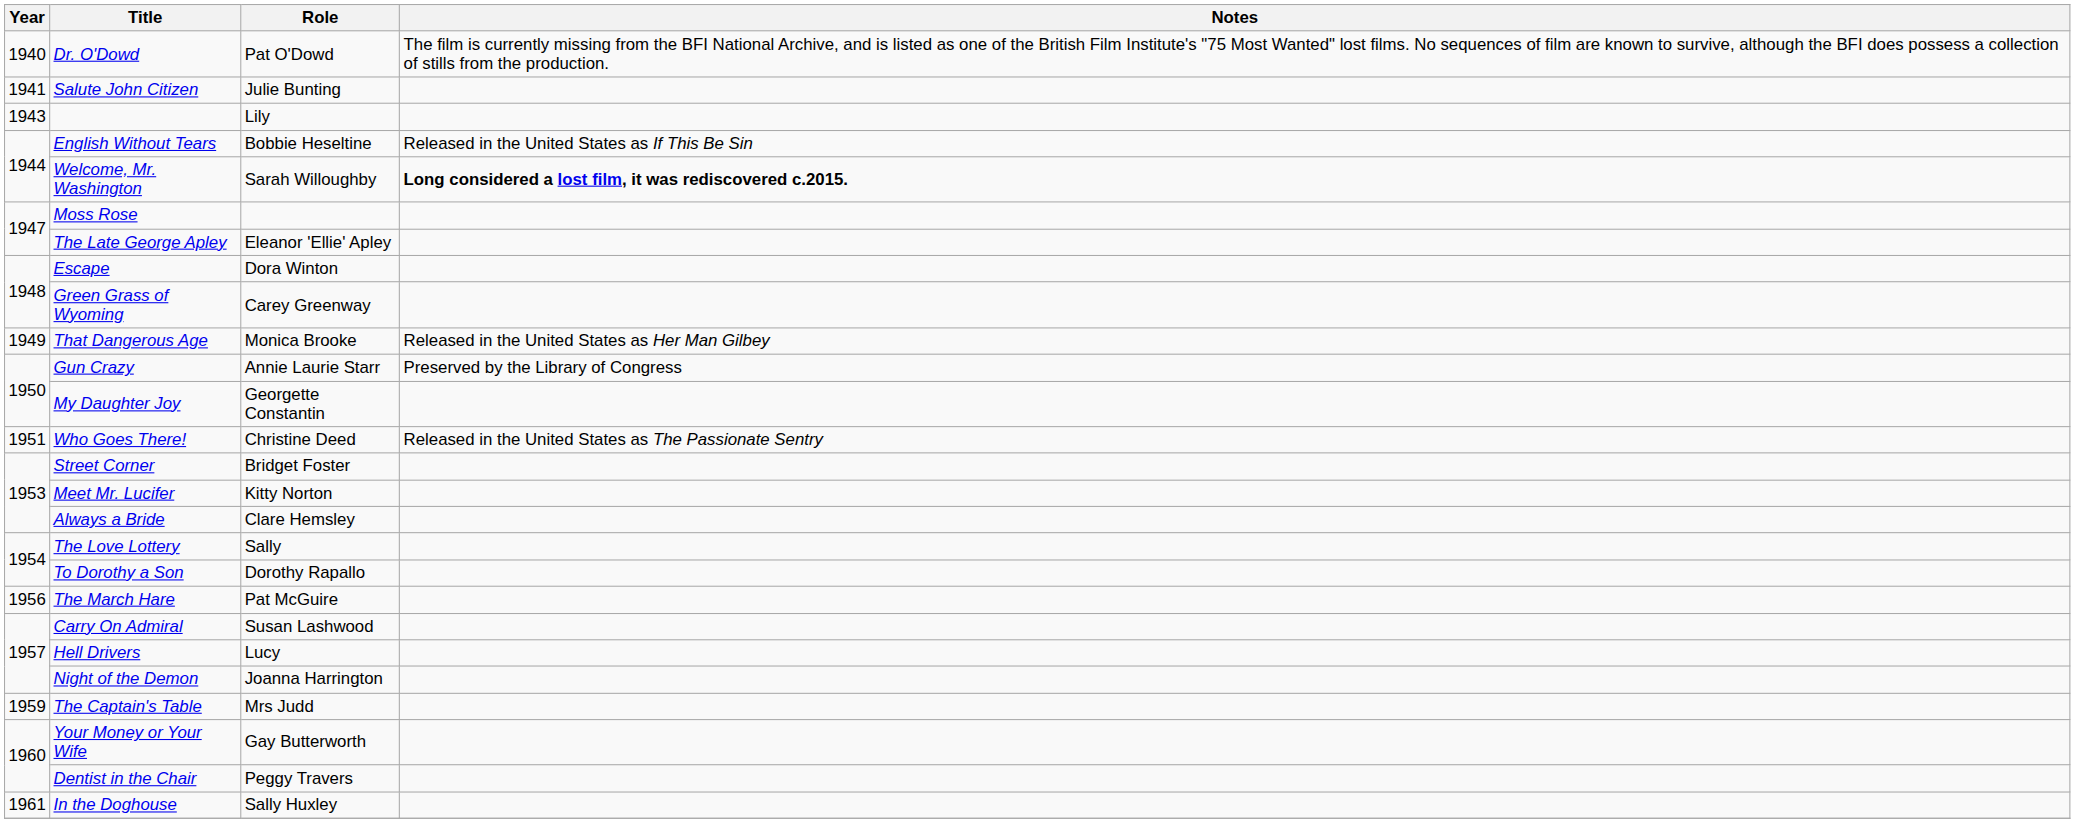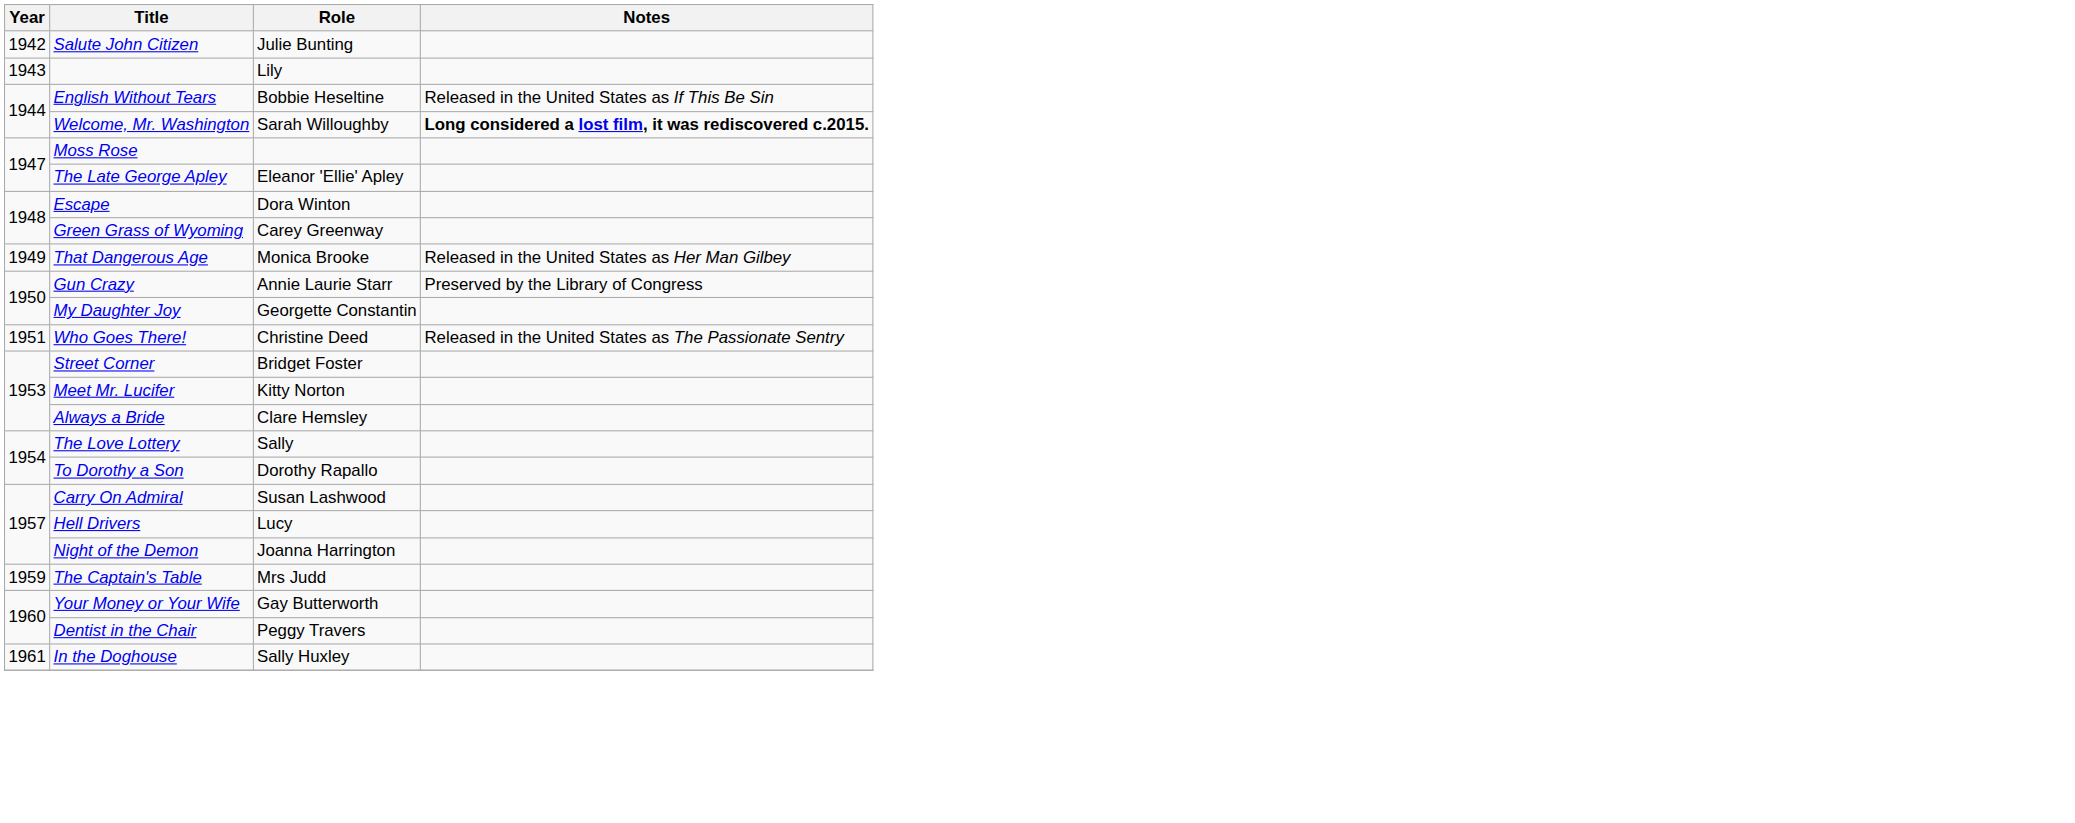 <table class="wikitable sortable">
 <tr>
 <th>Year</th>
 <th>Title</th>
 <th>Role</th>
 <th>Notes</th>
 </tr>
 <tr>
-<td>1940</td>
-<td><em><a href='#'>Dr. O'Dowd</a></em></td>
-<td>Pat O'Dowd</td>
-<td>The film is currently missing from the BFI National Archive, and is listed as one of the British Film Institute's "75 Most Wanted" lost films. No sequences of film are known to survive, although the BFI does possess a collection of stills from the production.</td>
-</tr>
-<tr>
-<td>1941</td>
+<td>1942</td>
 <td><em><a href='#'>Salute John Citizen</a></em></td>
 <td>Julie Bunting</td>
 <td></td>
 </tr>
 <tr>
 <td>1943</td>
 <td><em></em></td>
 <td>Lily</td>
 <td></td>
 </tr>
 <tr>
 <td rowspan=2>1944</td>
 <td><em><a href='#'>English Without Tears</a></em></td>
 <td>Bobbie Heseltine</td>
 <td>Released in the United States as <em>If This Be Sin</em></td>
 </tr>
 <tr>
 <td><em><a href='#'>Welcome, Mr. Washington</a></em></td>
 <td>Sarah Willoughby</td>
 <td><strong>Long considered a <a href='#'>lost film</a>, it was rediscovered c.2015.</strong></td>
 </tr>
 <tr>
 <td rowspan=2>1947</td>
 <td><em><a href='#'>Moss Rose</a></em></td>
 <td></td>
 <td></td>
 </tr>
 <tr>
 <td><em><a href='#'>The Late George Apley</a></em></td>
 <td>Eleanor 'Ellie' Apley</td>
 <td></td>
 </tr>
 <tr>
 <td rowspan=2>1948</td>
 <td><em><a href='#'>Escape</a></em></td>
 <td>Dora Winton</td>
 <td></td>
 </tr>
 <tr>
 <td><em><a href='#'>Green Grass of Wyoming</a></em></td>
 <td>Carey Greenway</td>
 <td></td>
 </tr>
 <tr>
 <td>1949</td>
 <td><em><a href='#'>That Dangerous Age</a></em></td>
 <td>Monica Brooke</td>
 <td>Released in the United States as <em>Her Man Gilbey</em></td>
 </tr>
 <tr>
 <td rowspan=2>1950</td>
 <td><em><a href='#'>Gun Crazy</a></em></td>
 <td>Annie Laurie Starr</td>
 <td>Preserved by the Library of Congress</td>
 </tr>
 <tr>
 <td><em><a href='#'>My Daughter Joy</a></em></td>
 <td>Georgette Constantin</td>
 <td></td>
 </tr>
 <tr>
 <td>1951</td>
 <td><em><a href='#'>Who Goes There!</a></em></td>
 <td>Christine Deed</td>
 <td>Released in the United States as <em>The Passionate Sentry</em></td>
 </tr>
 <tr>
 <td rowspan=3>1953</td>
 <td><em><a href='#'>Street Corner</a></em></td>
 <td>Bridget Foster</td>
 <td></td>
 </tr>
 <tr>
 <td><em><a href='#'>Meet Mr. Lucifer</a></em></td>
 <td>Kitty Norton</td>
 <td></td>
 </tr>
 <tr>
 <td><em><a href='#'>Always a Bride</a></em></td>
 <td>Clare Hemsley</td>
 <td></td>
 </tr>
 <tr>
 <td rowspan=2>1954</td>
 <td><em><a href='#'>The Love Lottery</a></em></td>
 <td>Sally</td>
 <td></td>
 </tr>
 <tr>
 <td><em><a href='#'>To Dorothy a Son</a></em></td>
 <td>Dorothy Rapallo</td>
 <td></td>
 </tr>
 <tr>
-<td>1956</td>
-<td><em><a href='#'>The March Hare</a></em></td>
-<td>Pat McGuire</td>
-<td></td>
-</tr>
-<tr>
 <td rowspan=3>1957</td>
 <td><em><a href='#'>Carry On Admiral</a></em></td>
 <td>Susan Lashwood</td>
 <td></td>
 </tr>
 <tr>
 <td><em><a href='#'>Hell Drivers</a></em></td>
 <td>Lucy</td>
 <td></td>
 </tr>
 <tr>
 <td><em><a href='#'>Night of the Demon</a></em></td>
 <td>Joanna Harrington</td>
 <td></td>
 </tr>
 <tr>
 <td>1959</td>
 <td><em><a href='#'>The Captain's Table</a></em></td>
 <td>Mrs Judd</td>
 <td></td>
 </tr>
 <tr>
 <td rowspan=2>1960</td>
 <td><em><a href='#'>Your Money or Your Wife</a></em></td>
 <td>Gay Butterworth</td>
 <td></td>
 </tr>
 <tr>
 <td><em><a href='#'>Dentist in the Chair</a></em></td>
 <td>Peggy Travers</td>
 <td></td>
 </tr>
 <tr>
 <td>1961</td>
 <td><em><a href='#'>In the Doghouse</a></em></td>
 <td>Sally Huxley</td>
 <td></td>
 </tr>
 <tr>
 </tr>
 </table>
